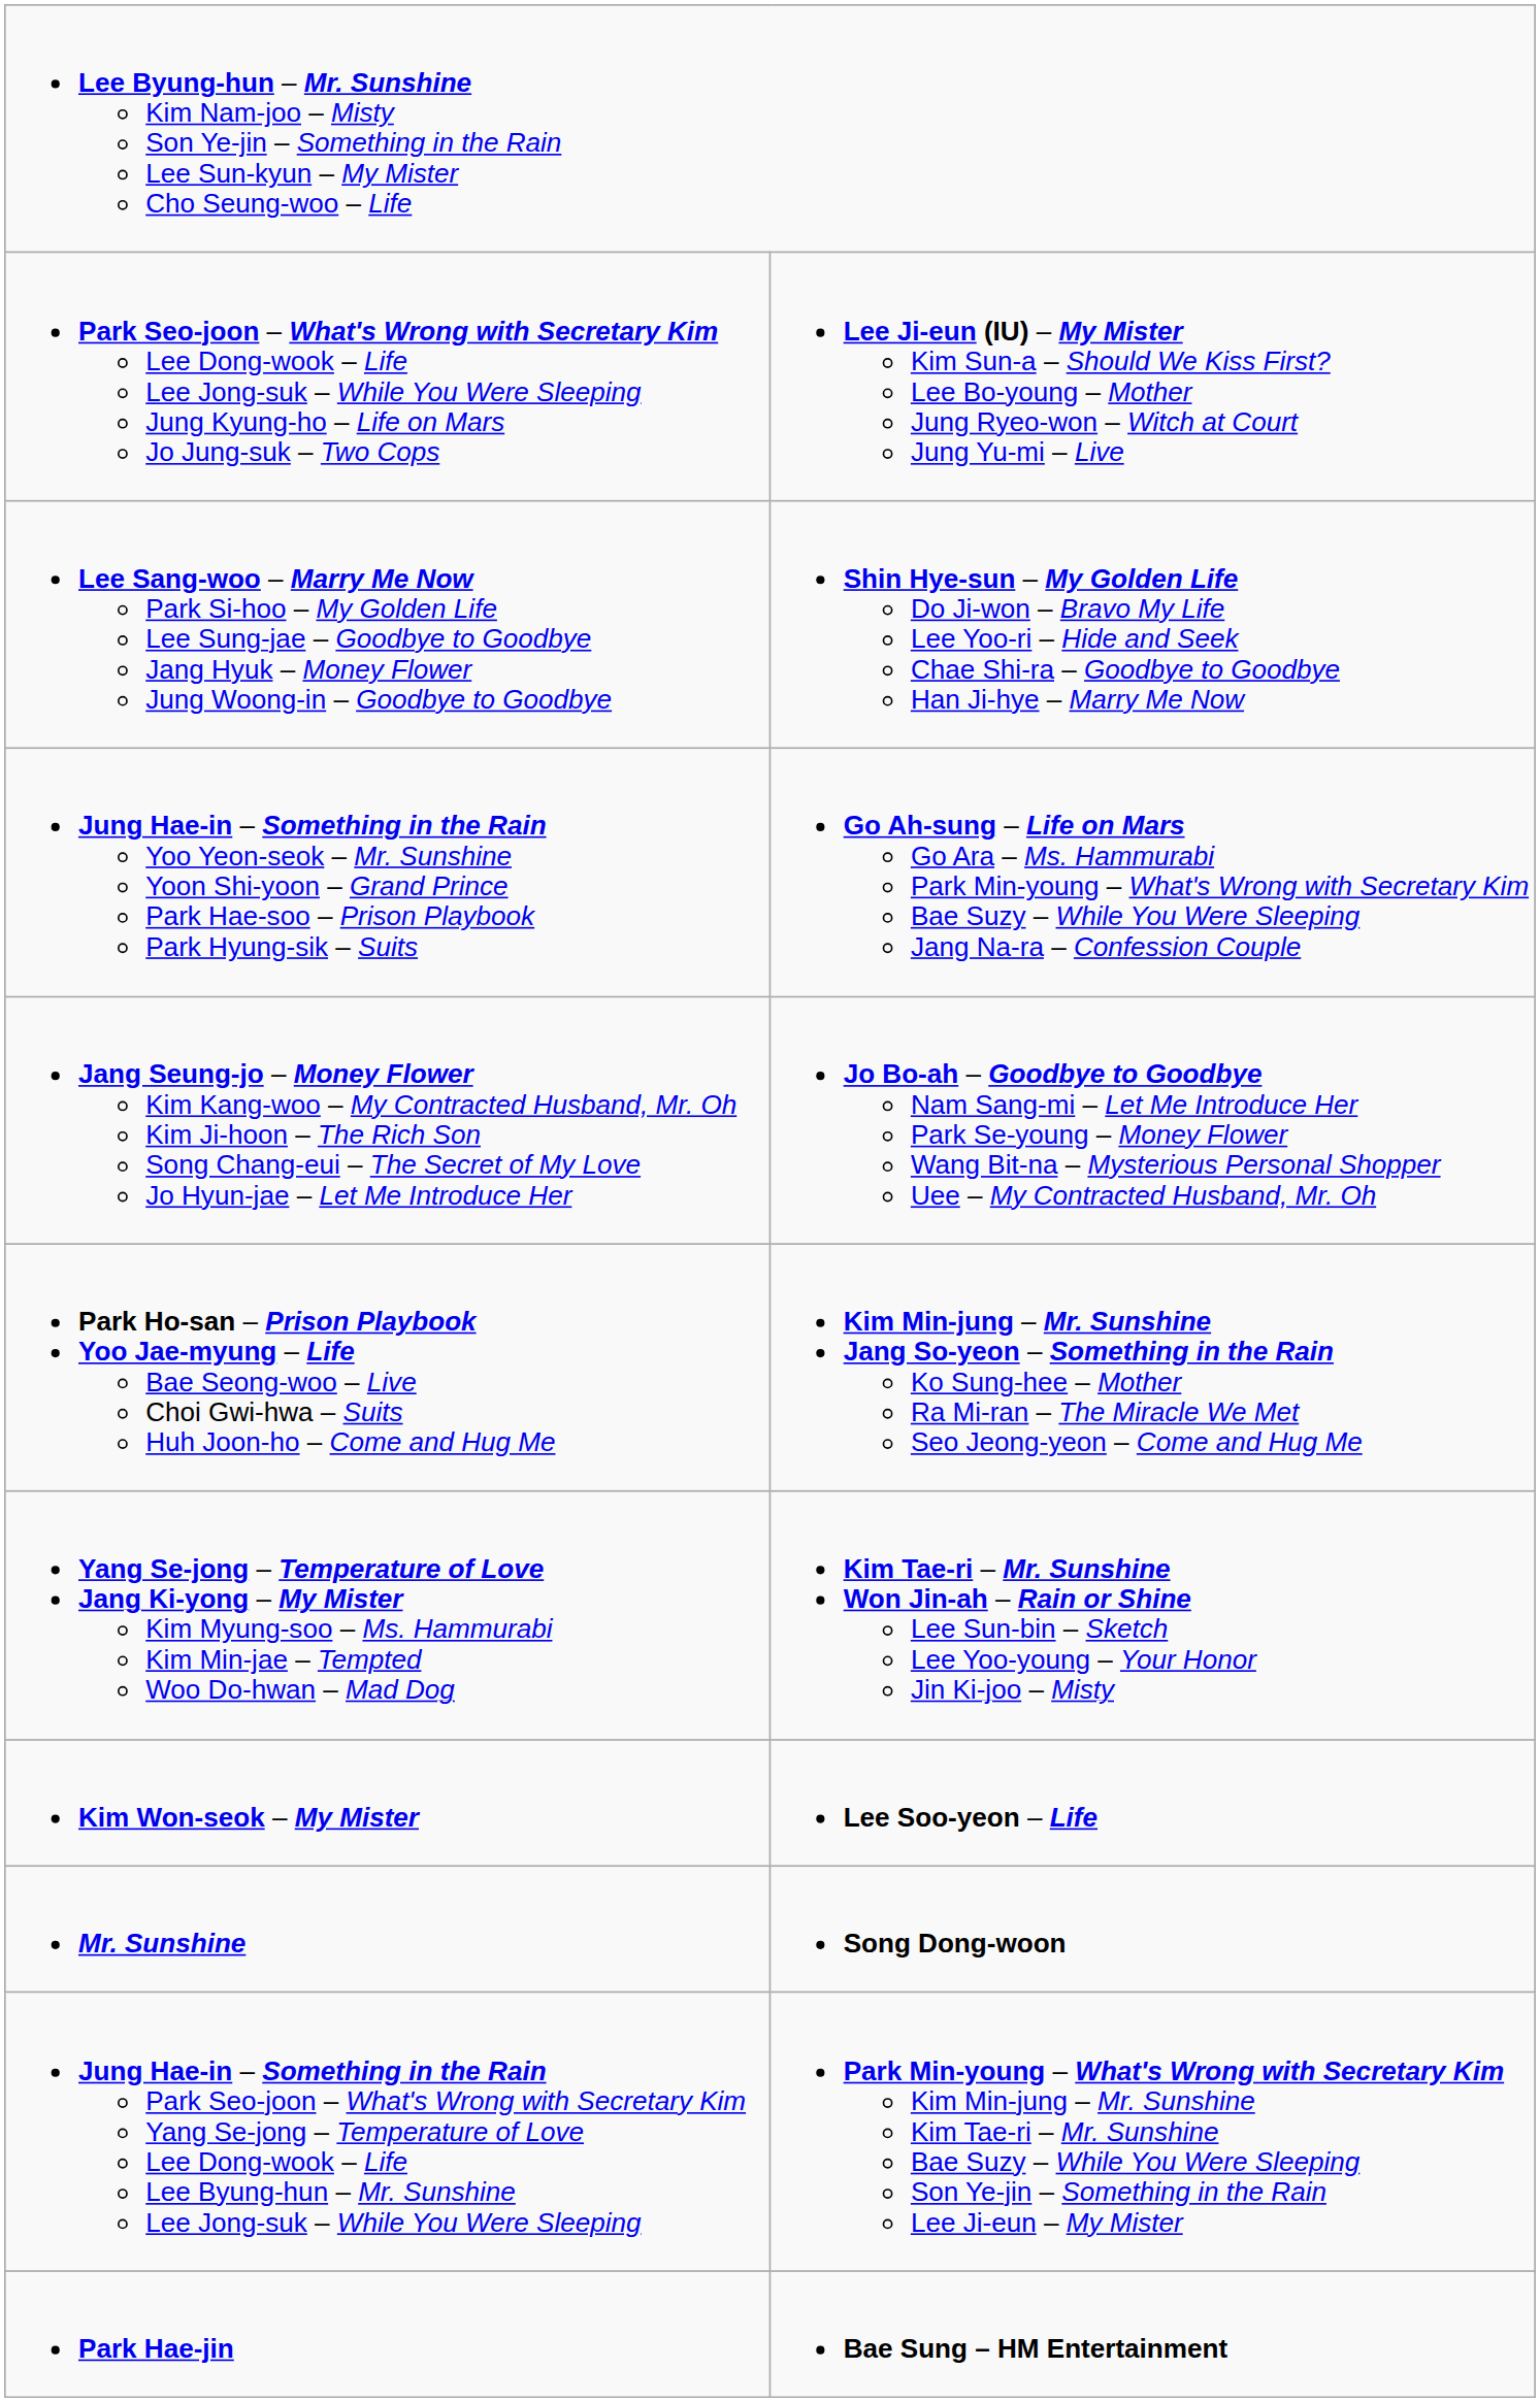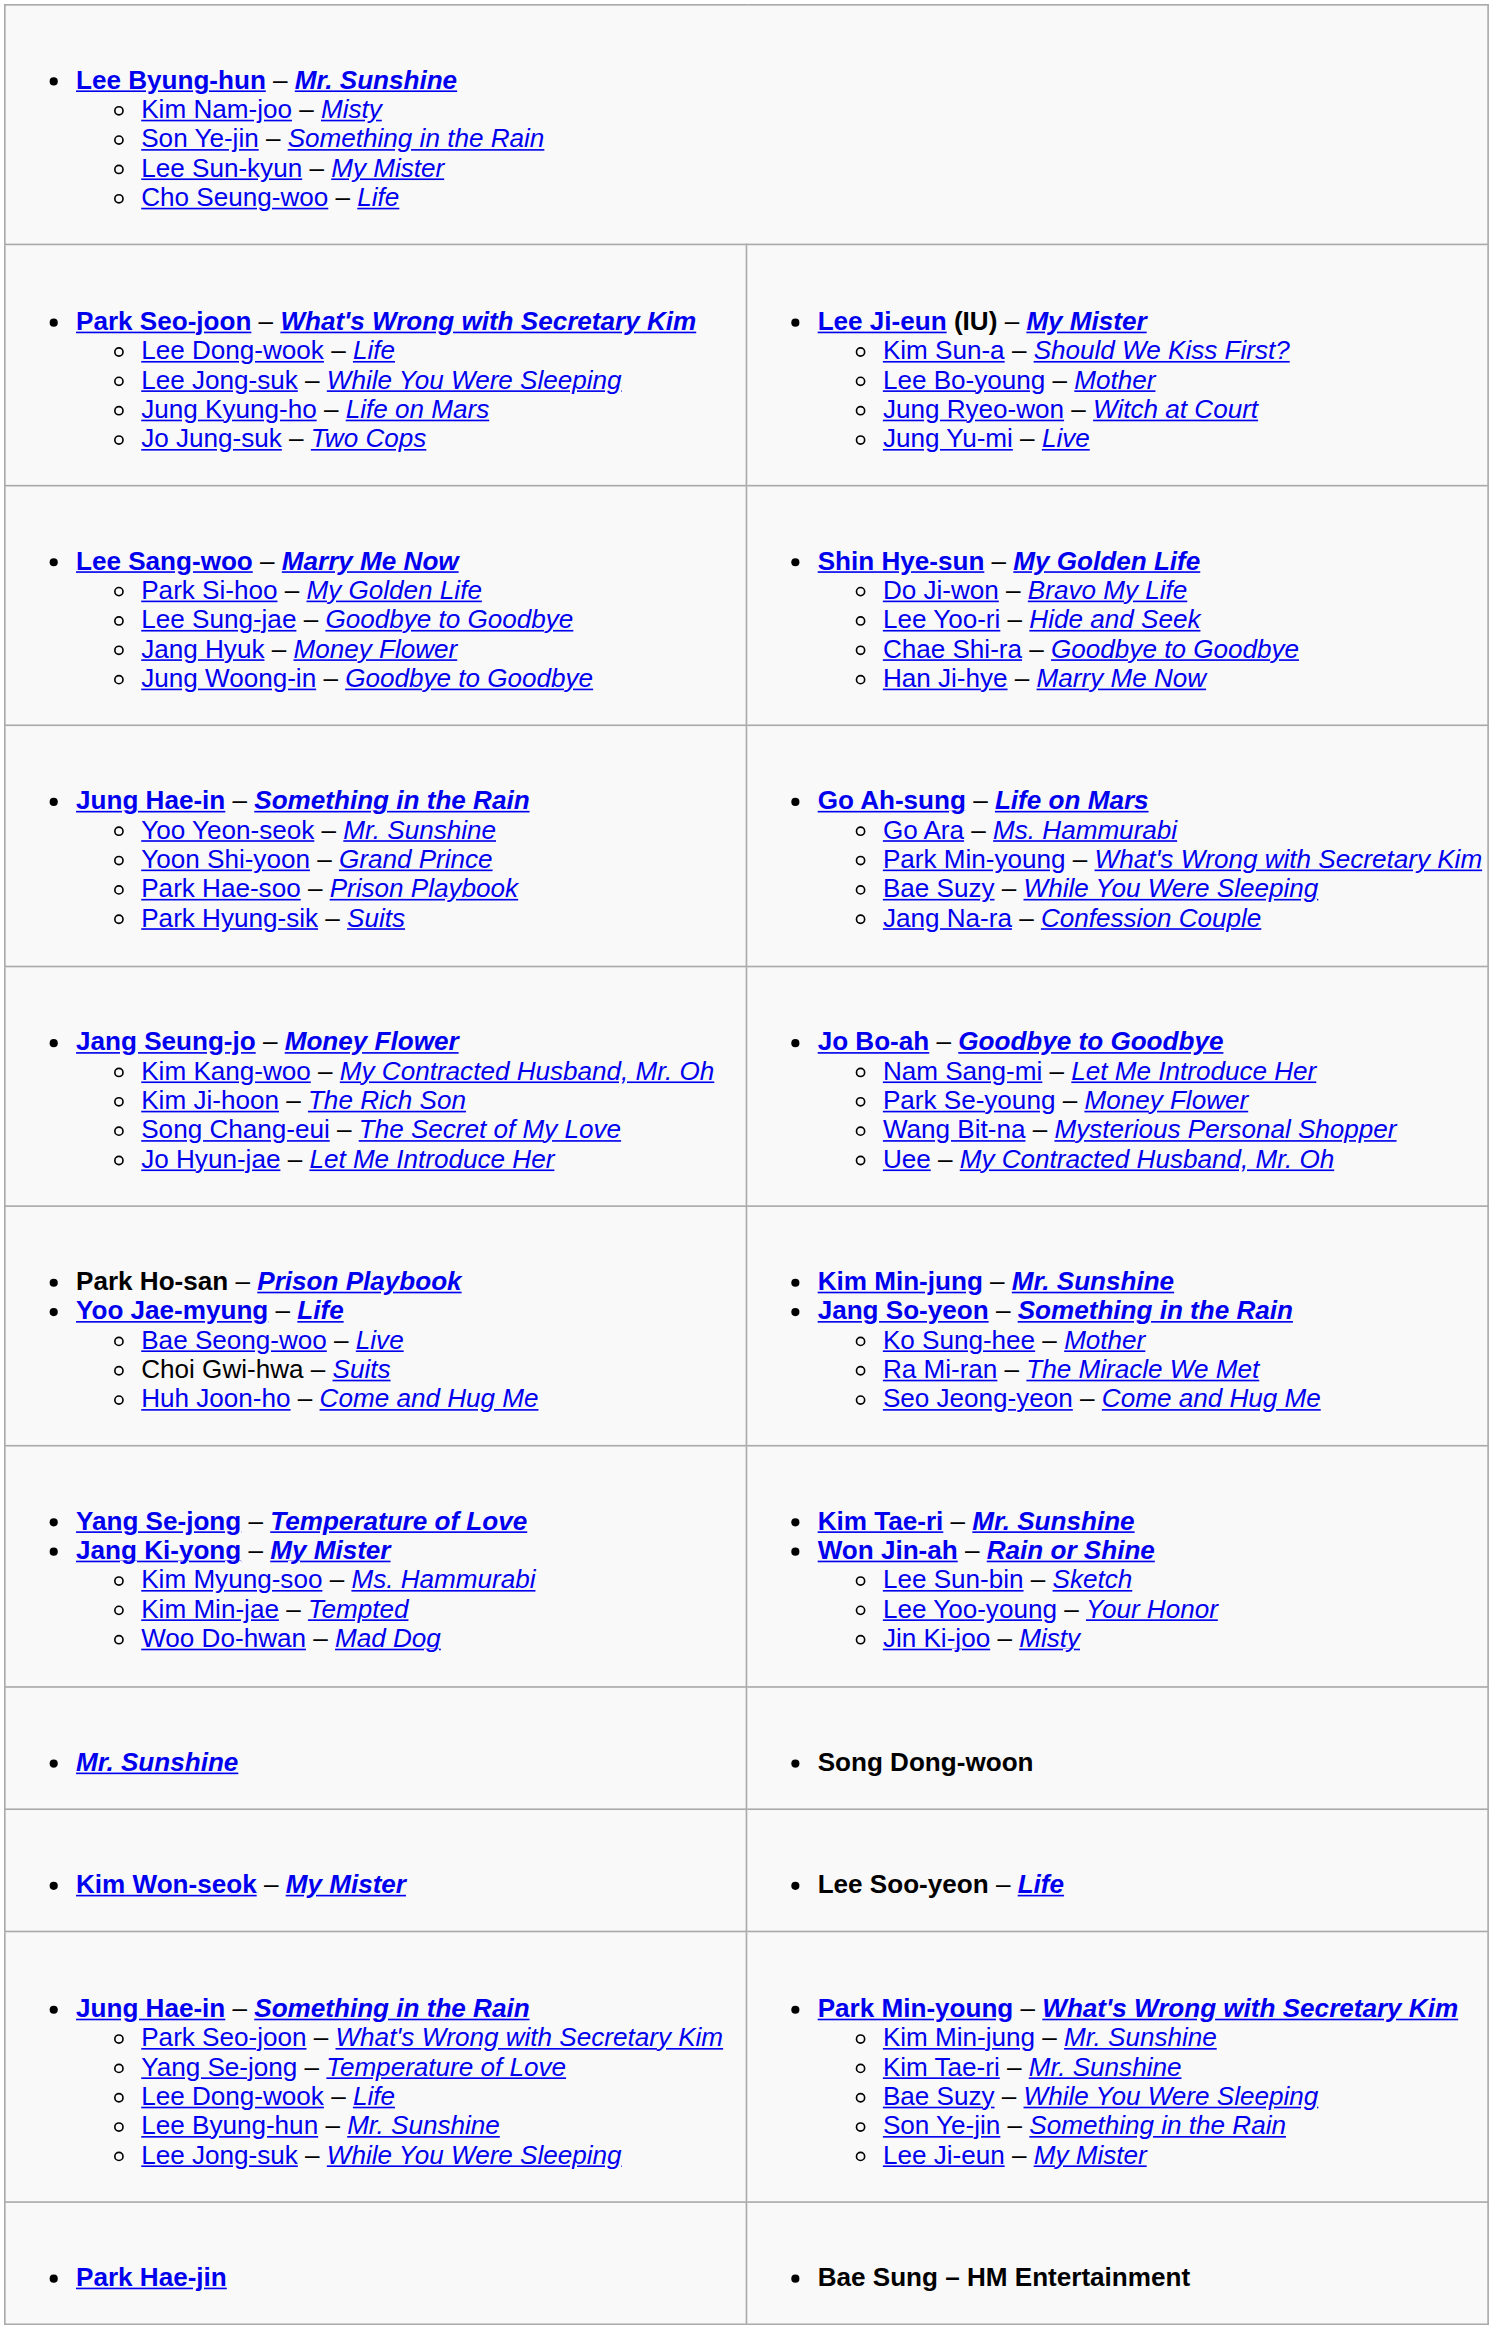 <table class="wikitable" align="center">
 <tr>
 <td colspan="2" style="vertical-align:top; width:50%;"><br><ul><li><strong><a href='#'>Lee Byung-hun</a></strong> – <strong><em><a href='#'>Mr. Sunshine</a></em></strong> <ul><li><a href='#'>Kim Nam-joo</a> – <em><a href='#'>Misty</a></em></li><li><a href='#'>Son Ye-jin</a> – <em><a href='#'>Something in the Rain</a></em></li><li><a href='#'>Lee Sun-kyun</a> – <em><a href='#'>My Mister</a></em></li><li><a href='#'>Cho Seung-woo</a> – <em><a href='#'>Life</a></em></li></ul></li></ul></td>
 </tr>
 <tr>
 <td style="vertical-align:top; width:50%;"><br><ul><li><strong><a href='#'>Park Seo-joon</a></strong> – <strong><em><a href='#'>What's Wrong with Secretary Kim</a></em></strong> <ul><li><a href='#'>Lee Dong-wook</a> – <em><a href='#'>Life</a></em></li><li><a href='#'>Lee Jong-suk</a> – <em><a href='#'>While You Were Sleeping</a></em></li><li><a href='#'>Jung Kyung-ho</a> – <em><a href='#'>Life on Mars</a></em></li><li><a href='#'>Jo Jung-suk</a> – <em><a href='#'>Two Cops</a></em></li></ul></li></ul></td>
 <td style="vertical-align:top; width:50%;"><br><ul><li><strong><a href='#'>Lee Ji-eun</a> (IU)</strong> – <strong><em><a href='#'>My Mister</a></em></strong> <ul><li><a href='#'>Kim Sun-a</a> – <em><a href='#'>Should We Kiss First?</a></em></li><li><a href='#'>Lee Bo-young</a> – <em><a href='#'>Mother</a></em></li><li><a href='#'>Jung Ryeo-won</a> – <em><a href='#'>Witch at Court</a></em></li><li><a href='#'>Jung Yu-mi</a> – <em><a href='#'>Live</a></em></li></ul></li></ul></td>
 </tr>
 <tr>
 <td style="vertical-align:top; width:50%;"><br><ul><li><strong><a href='#'>Lee Sang-woo</a></strong> – <strong><em><a href='#'>Marry Me Now</a></em></strong> <ul><li><a href='#'>Park Si-hoo</a> – <em><a href='#'>My Golden Life</a></em></li><li><a href='#'>Lee Sung-jae</a> – <em><a href='#'>Goodbye to Goodbye</a></em></li><li><a href='#'>Jang Hyuk</a> – <em><a href='#'>Money Flower</a></em></li><li><a href='#'>Jung Woong-in</a> – <em><a href='#'>Goodbye to Goodbye</a></em></li></ul></li></ul></td>
 <td style="vertical-align:top; width:50%;"><br><ul><li><strong><a href='#'>Shin Hye-sun</a></strong> – <strong><em><a href='#'>My Golden Life</a></em></strong> <ul><li><a href='#'>Do Ji-won</a> – <em><a href='#'>Bravo My Life</a></em></li><li><a href='#'>Lee Yoo-ri</a> – <em><a href='#'>Hide and Seek</a></em></li><li><a href='#'>Chae Shi-ra</a> – <em><a href='#'>Goodbye to Goodbye</a></em></li><li><a href='#'>Han Ji-hye</a> – <em><a href='#'>Marry Me Now</a></em></li></ul></li></ul></td>
 </tr>
 <tr>
 <td style="vertical-align:top; width:50%;"><br><ul><li><strong><a href='#'>Jung Hae-in</a></strong> – <strong><em><a href='#'>Something in the Rain</a></em></strong> <ul><li><a href='#'>Yoo Yeon-seok</a> – <em><a href='#'>Mr. Sunshine</a></em></li><li><a href='#'>Yoon Shi-yoon</a> – <em><a href='#'>Grand Prince</a></em></li><li><a href='#'>Park Hae-soo</a> – <em><a href='#'>Prison Playbook</a></em></li><li><a href='#'>Park Hyung-sik</a> – <em><a href='#'>Suits</a></em></li></ul></li></ul></td>
 <td style="vertical-align:top; width:50%;"><br><ul><li><strong><a href='#'>Go Ah-sung</a></strong> – <strong><em><a href='#'>Life on Mars</a></em></strong> <ul><li><a href='#'>Go Ara</a> – <em><a href='#'>Ms. Hammurabi</a></em></li><li><a href='#'>Park Min-young</a> – <em><a href='#'>What's Wrong with Secretary Kim</a></em></li><li><a href='#'>Bae Suzy</a> – <em><a href='#'>While You Were Sleeping</a></em></li><li><a href='#'>Jang Na-ra</a> – <em><a href='#'>Confession Couple</a></em></li></ul></li></ul></td>
 </tr>
 <tr>
 <td style="vertical-align:top; width:50%;"><br><ul><li><strong><a href='#'>Jang Seung-jo</a></strong> – <strong><em><a href='#'>Money Flower</a></em></strong> <ul><li><a href='#'>Kim Kang-woo</a> – <em><a href='#'>My Contracted Husband, Mr. Oh</a></em></li><li><a href='#'>Kim Ji-hoon</a> – <em><a href='#'>The Rich Son</a></em></li><li><a href='#'>Song Chang-eui</a> – <em><a href='#'>The Secret of My Love</a></em></li><li><a href='#'>Jo Hyun-jae</a> – <em><a href='#'>Let Me Introduce Her</a></em></li></ul></li></ul></td>
 <td style="vertical-align:top; width:50%;"><br><ul><li><strong><a href='#'>Jo Bo-ah</a></strong> – <strong><em><a href='#'>Goodbye to Goodbye</a></em></strong> <ul><li><a href='#'>Nam Sang-mi</a> – <em><a href='#'>Let Me Introduce Her</a></em></li><li><a href='#'>Park Se-young</a> – <em><a href='#'>Money Flower</a></em></li><li><a href='#'>Wang Bit-na</a> – <em><a href='#'>Mysterious Personal Shopper</a></em></li><li><a href='#'>Uee</a> – <em><a href='#'>My Contracted Husband, Mr. Oh</a></em></li></ul></li></ul></td>
 </tr>
 <tr>
 <td style="vertical-align:top; width:50%;"><br><ul><li><strong>Park Ho-san</strong> – <strong><em><a href='#'>Prison Playbook</a></em></strong> </li><li><strong><a href='#'>Yoo Jae-myung</a></strong> – <strong><em><a href='#'>Life</a></em></strong> <ul><li><a href='#'>Bae Seong-woo</a> – <em><a href='#'>Live</a></em></li><li>Choi Gwi-hwa – <em><a href='#'>Suits</a></em></li><li><a href='#'>Huh Joon-ho</a> – <em><a href='#'>Come and Hug Me</a></em></li></ul></li></ul></td>
 <td style="vertical-align:top; width:50%;"><br><ul><li><strong><a href='#'>Kim Min-jung</a></strong> – <strong><em><a href='#'>Mr. Sunshine</a></em></strong> </li><li><strong><a href='#'>Jang So-yeon</a></strong> – <strong><em><a href='#'>Something in the Rain</a></em></strong> <ul><li><a href='#'>Ko Sung-hee</a> – <em><a href='#'>Mother</a></em></li><li><a href='#'>Ra Mi-ran</a> – <em><a href='#'>The Miracle We Met</a></em></li><li><a href='#'>Seo Jeong-yeon</a> – <em><a href='#'>Come and Hug Me</a></em></li></ul></li></ul></td>
 </tr>
 <tr>
 <td style="vertical-align:top; width:50%;"><br><ul><li><strong><a href='#'>Yang Se-jong</a></strong> – <strong><em><a href='#'>Temperature of Love</a></em></strong> </li><li><strong><a href='#'>Jang Ki-yong</a></strong> – <strong><em><a href='#'>My Mister</a></em></strong> <ul><li><a href='#'>Kim Myung-soo</a> – <em><a href='#'>Ms. Hammurabi</a></em></li><li><a href='#'>Kim Min-jae</a> – <em><a href='#'>Tempted</a></em></li><li><a href='#'>Woo Do-hwan</a> – <em><a href='#'>Mad Dog</a></em></li></ul></li></ul></td>
 <td style="vertical-align:top; width:50%;"><br><ul><li><strong><a href='#'>Kim Tae-ri</a></strong> – <strong><em><a href='#'>Mr. Sunshine</a></em></strong> </li><li><strong><a href='#'>Won Jin-ah</a></strong> – <strong><em><a href='#'>Rain or Shine</a></em></strong> <ul><li><a href='#'>Lee Sun-bin</a> – <em><a href='#'>Sketch</a></em></li><li><a href='#'>Lee Yoo-young</a> – <em><a href='#'>Your Honor</a></em></li><li><a href='#'>Jin Ki-joo</a> – <em><a href='#'>Misty</a></em></li></ul></li></ul></td>
 </tr>
 <tr>
+<td style="vertical-align:top; width:50%;"><br><ul><li><strong><em><a href='#'>Mr. Sunshine</a></em></strong> </li></ul></td>
+<td style="vertical-align:top; width:50%;"><br><ul><li><strong>Song Dong-woon</strong> </li></ul></td>
+</tr>
+<tr>
 <td style="vertical-align:top; width:50%;"><br><ul><li><strong><a href='#'>Kim Won-seok</a></strong> – <strong><em><a href='#'>My Mister</a></em></strong> </li></ul></td>
 <td style="vertical-align:top; width:59%;"><br><ul><li><strong>Lee Soo-yeon</strong> – <strong><em><a href='#'>Life</a></em></strong> </li></ul></td>
-</tr>
-<tr>
-<td style="vertical-align:top; width:50%;"><br><ul><li><strong><em><a href='#'>Mr. Sunshine</a></em></strong> </li></ul></td>
-<td style="vertical-align:top; width:50%;"><br><ul><li><strong>Song Dong-woon</strong> </li></ul></td>
 </tr>
 <tr>
 <td style="vertical-align:top; width:50%;"><br><ul><li><strong><a href='#'>Jung Hae-in</a></strong> – <strong><em><a href='#'>Something in the Rain</a></em></strong> <ul><li><a href='#'>Park Seo-joon</a> – <em><a href='#'>What's Wrong with Secretary Kim</a></em></li><li><a href='#'>Yang Se-jong</a> – <em><a href='#'>Temperature of Love</a></em></li><li><a href='#'>Lee Dong-wook</a> – <em><a href='#'>Life</a></em></li><li><a href='#'>Lee Byung-hun</a> – <em><a href='#'>Mr. Sunshine</a></em></li><li><a href='#'>Lee Jong-suk</a> – <em><a href='#'>While You Were Sleeping</a></em></li></ul></li></ul></td>
 <td style="vertical-align:top; width:50%;"><br><ul><li><strong><a href='#'>Park Min-young</a></strong> – <strong><em><a href='#'>What's Wrong with Secretary Kim</a></em></strong> <ul><li><a href='#'>Kim Min-jung</a> – <em><a href='#'>Mr. Sunshine</a></em></li><li><a href='#'>Kim Tae-ri</a> – <em><a href='#'>Mr. Sunshine</a></em></li><li><a href='#'>Bae Suzy</a> – <em><a href='#'>While You Were Sleeping</a></em></li><li><a href='#'>Son Ye-jin</a> – <em><a href='#'>Something in the Rain</a></em></li><li><a href='#'>Lee Ji-eun</a> – <em><a href='#'>My Mister</a></em></li></ul></li></ul></td>
 </tr>
 <tr>
 <td style="vertical-align:top; width:50%;"><br><ul><li><strong><a href='#'>Park Hae-jin</a></strong> </li></ul></td>
 <td style="vertical-align:top; width:50%;"><br><ul><li><strong>Bae Sung – HM Entertainment</strong> </li></ul></td>
 </tr>
 </table>
